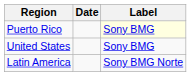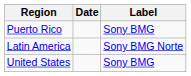 <table class="wikitable">
 <tr>
 <th>Region</th>
 <th>Date</th>
 <th>Label</th>
 </tr>
 <tr>
 <td><a href='#'>Puerto Rico</a></td>
 <td></td>
-<td style="background: lightyellow;"><a href='#'>Sony BMG</a></td>
-</tr>
-<tr>
-<td><a href='#'>United States</a></td>
-<td></td>
 <td><a href='#'>Sony BMG</a></td>
 </tr>
 <tr>
 <td><a href='#'>Latin America</a></td>
 <td></td>
 <td><a href='#'>Sony BMG Norte</a></td>
 </tr>
+<tr>
+<td><a href='#'>United States</a></td>
+<td></td>
+<td><a href='#'>Sony BMG</a></td>
+</tr>
 </table>
